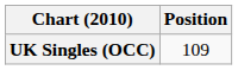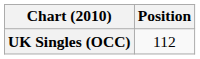 <table class="wikitable plainrowheaders" style="text-align:center">
 <tr>
 <th>Chart (2010)</th>
 <th>Position</th>
 </tr>
 <tr>
 <th scope="row">UK Singles (OCC)</th>
-<td>109</td>
+<td>112</td>
 </tr>
 </table>
